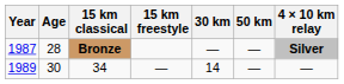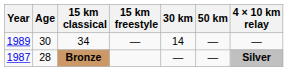 <table class="wikitable" style="text-align: center;">
 <tr>
 <th scope="col">Year</th>
 <th scope="col">Age</th>
 <th scope="col">15 km<br> classical</th>
 <th scope="col">15 km<br> freestyle</th>
 <th scope="col">30 km</th>
 <th scope="col">50 km</th>
 <th scope="col">4 × 10 km<br>relay</th>
 </tr>
 <tr>
+<td><a href='#'>1989</a></td>
+<td>30</td>
+<td>34</td>
+<td>—</td>
+<td>14</td>
+<td>—</td>
+<td>—</td>
+</tr>
+<tr>
 <td><a href='#'>1987</a></td>
 <td>28</td>
 <td style="background-color: #C96;"><strong>Bronze</strong></td>
 <td></td>
 <td>—</td>
 <td>—</td>
 <td style="background-color: silver;"><strong>Silver</strong></td>
 </tr>
-<tr>
-<td><a href='#'>1989</a></td>
-<td>30</td>
-<td>34</td>
-<td>—</td>
-<td>14</td>
-<td>—</td>
-<td>—</td>
-</tr>
 </table>
